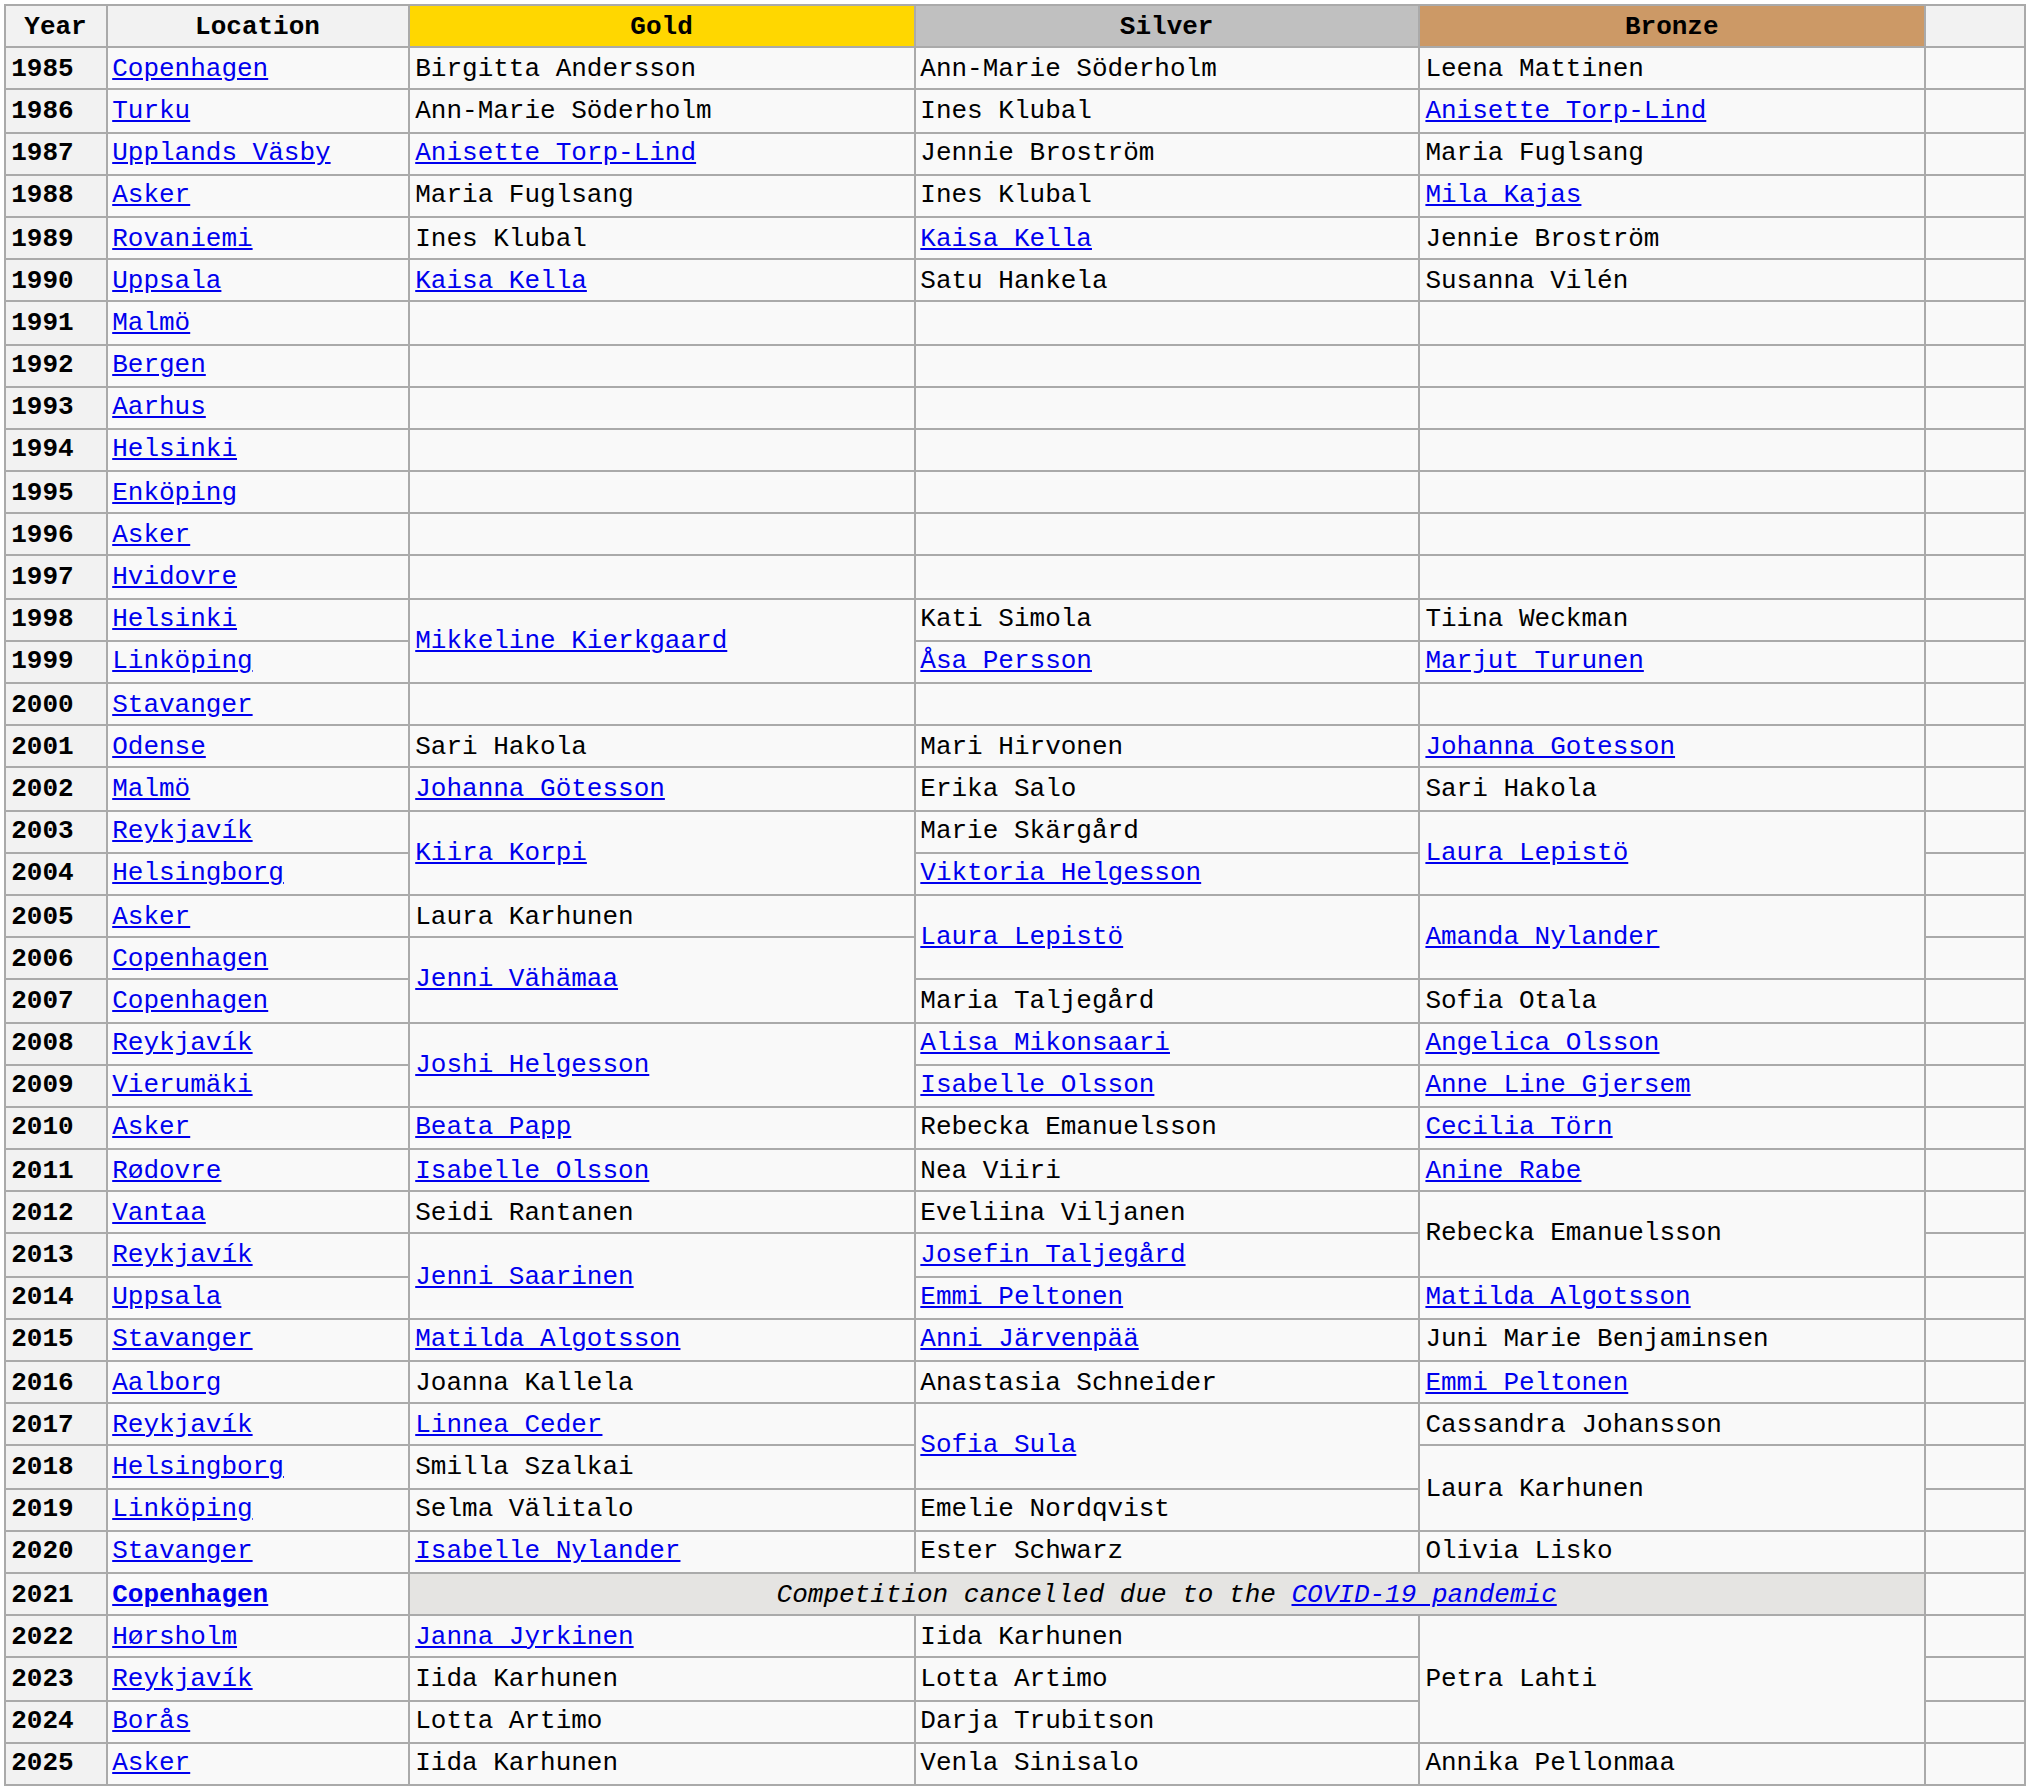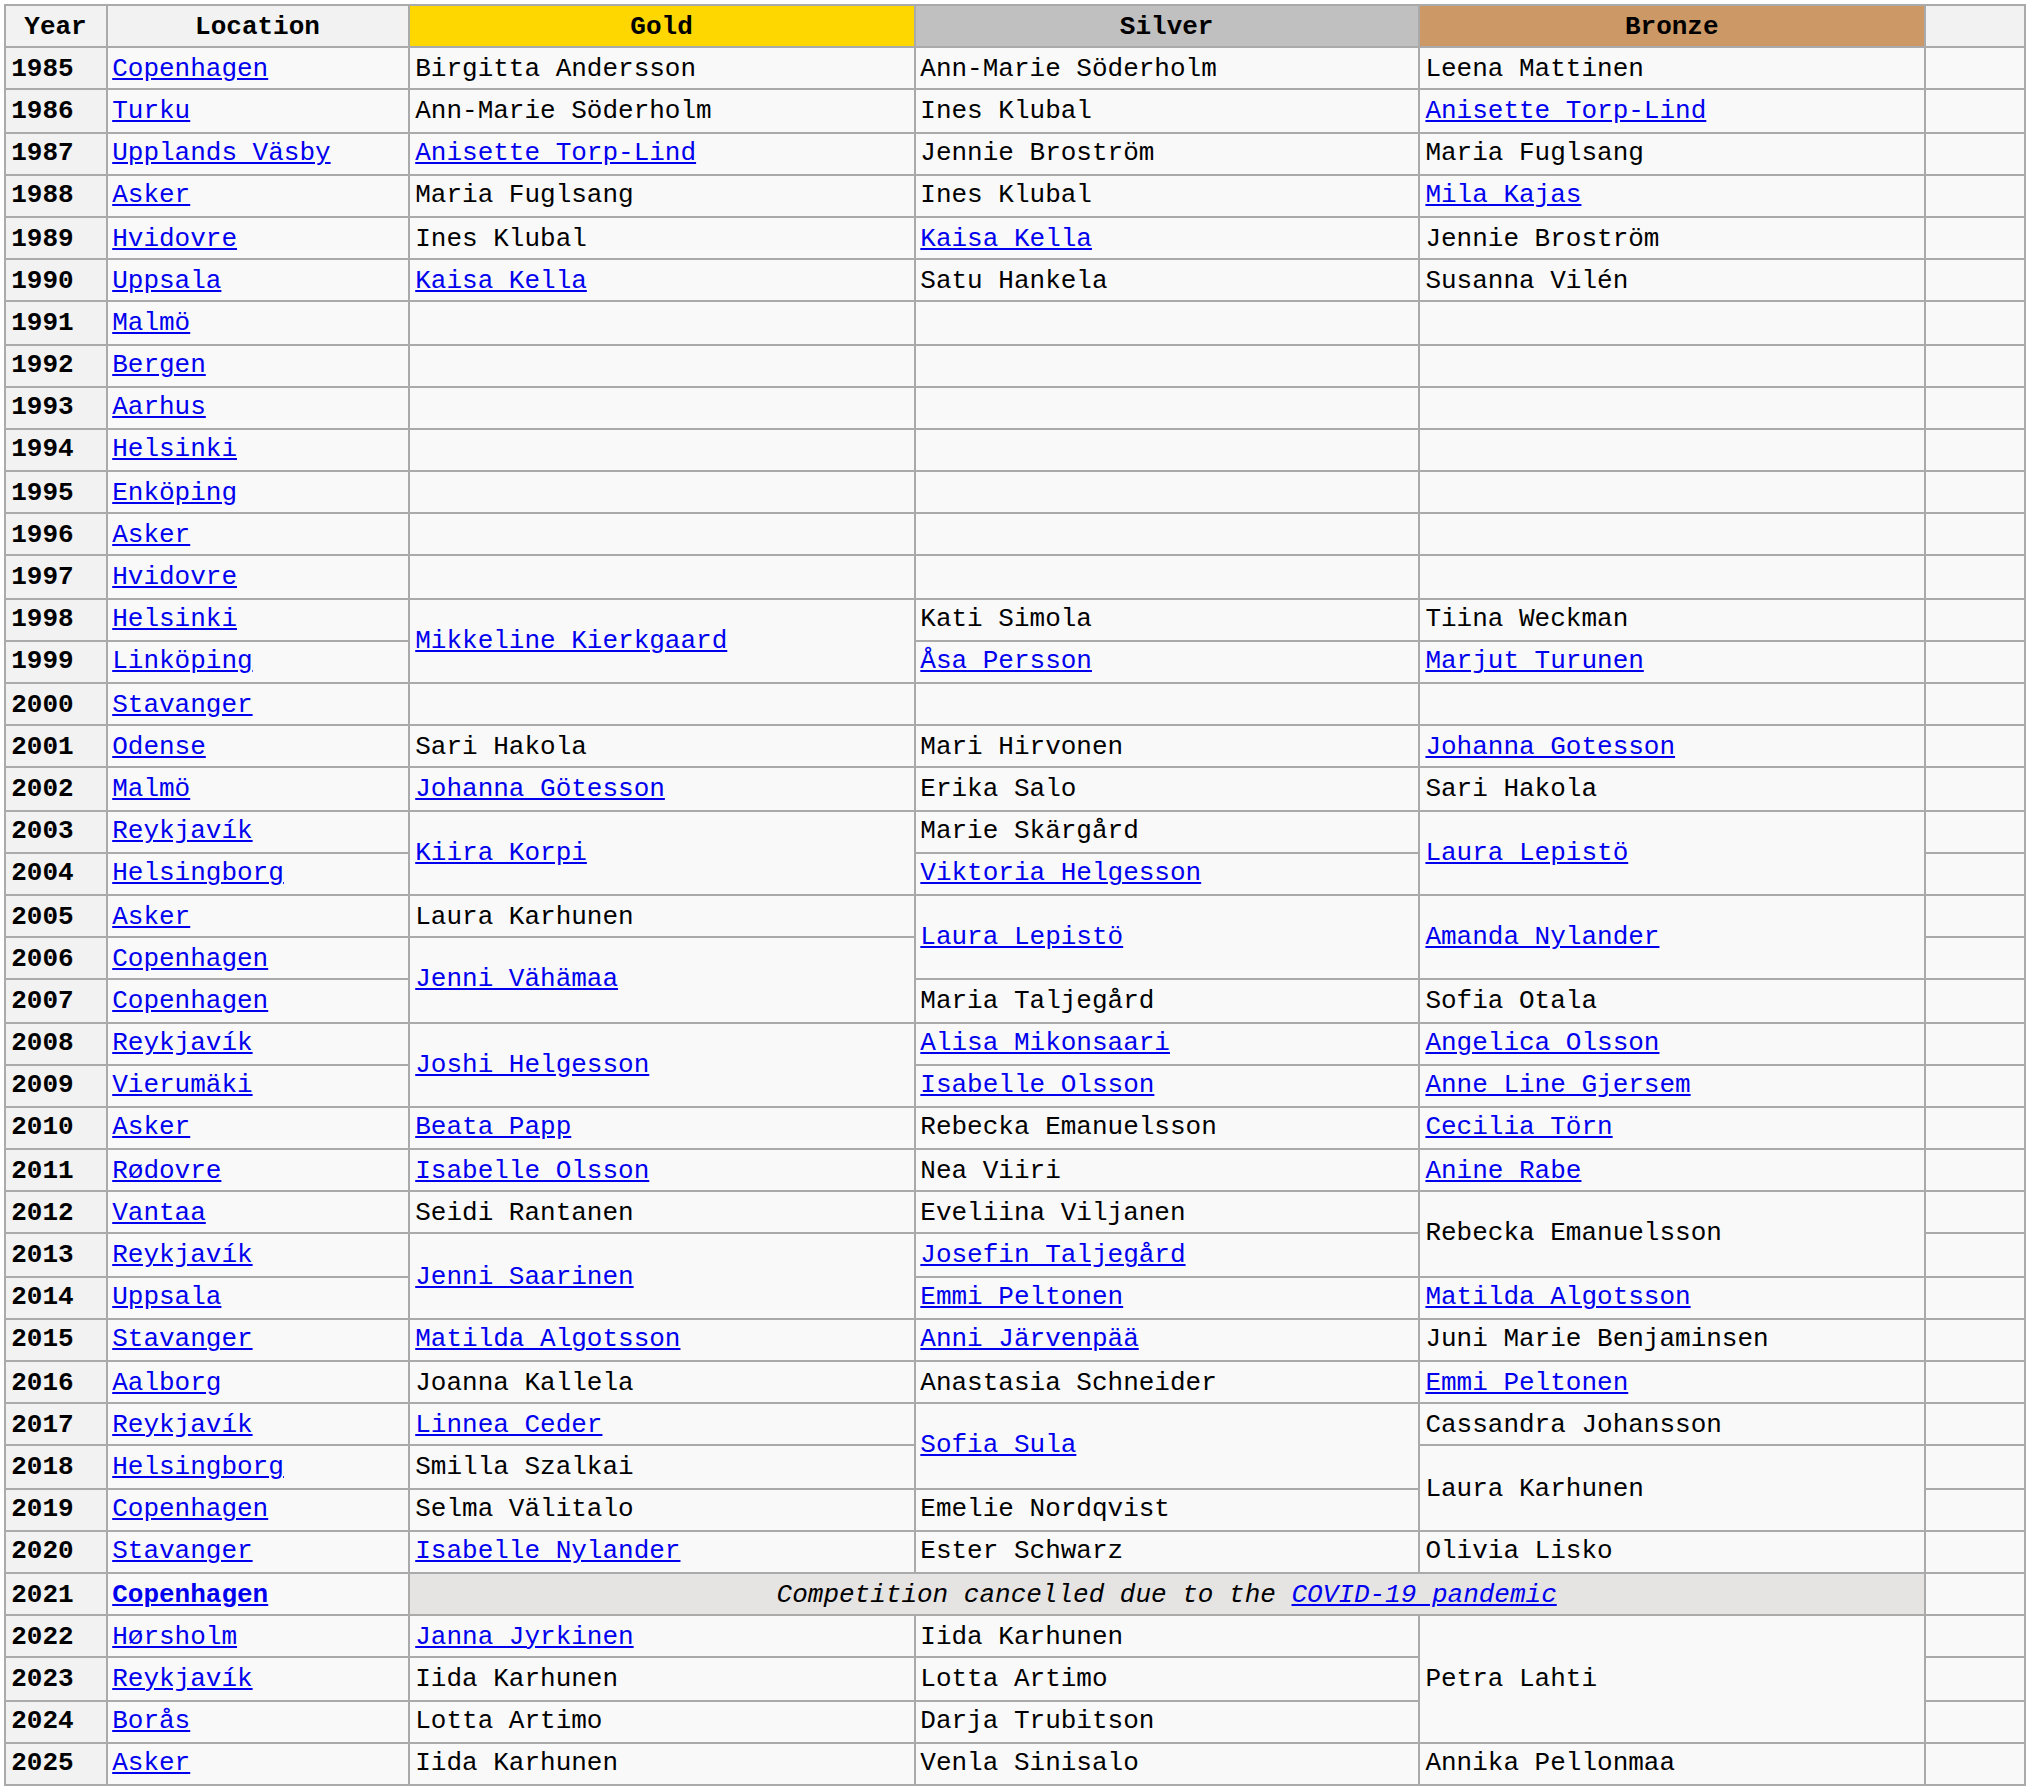 <table class="wikitable unsortable" style="text-align:left; width:80%">
 <tr>
 <th scope="col" style="text-align:center; width:5%">Year</th>
 <th scope="col" style="text-align:center; width:15%">Location</th>
 <th scope="col" style="text-align:center; width:25%; background:gold">Gold</th>
 <th scope="col" style="text-align:center; width:25%; background:silver">Silver</th>
 <th scope="col" style="text-align:center; width:25%; background:#c96">Bronze</th>
 <th scope="col" style="text-align:center; width:5%"></th>
 </tr>
 <tr>
 <th scope="row" style="text-align:left">1985</th>
 <td> <a href='#'>Copenhagen</a></td>
 <td> Birgitta Andersson</td>
 <td> Ann-Marie Söderholm</td>
 <td> Leena Mattinen</td>
 <td></td>
 </tr>
 <tr>
 <th scope="row" style="text-align:left">1986</th>
 <td> <a href='#'>Turku</a></td>
 <td> Ann-Marie Söderholm</td>
 <td> Ines Klubal</td>
 <td> <a href='#'>Anisette Torp-Lind</a></td>
 <td></td>
 </tr>
 <tr>
 <th scope="row" style="text-align:left">1987</th>
 <td> <a href='#'>Upplands Väsby</a></td>
 <td> <a href='#'>Anisette Torp-Lind</a></td>
 <td> Jennie Broström</td>
 <td> Maria Fuglsang</td>
 <td></td>
 </tr>
 <tr>
 <th scope="row" style="text-align:left">1988</th>
 <td> <a href='#'>Asker</a></td>
 <td> Maria Fuglsang</td>
 <td> Ines Klubal</td>
 <td> <a href='#'>Mila Kajas</a></td>
 <td></td>
 </tr>
 <tr>
 <th scope="row" style="text-align:left">1989</th>
-<td> <a href='#'>Rovaniemi</a></td>
+<td> <a href='#'>Hvidovre</a></td>
 <td> Ines Klubal</td>
 <td> <a href='#'>Kaisa Kella</a></td>
 <td> Jennie Broström</td>
 <td></td>
 </tr>
 <tr>
 <th scope="row" style="text-align:left">1990</th>
 <td> <a href='#'>Uppsala</a></td>
 <td> <a href='#'>Kaisa Kella</a></td>
 <td> Satu Hankela</td>
 <td> Susanna Vilén</td>
 <td></td>
 </tr>
 <tr>
 <th scope="row" style="text-align:left">1991</th>
 <td> <a href='#'>Malmö</a></td>
 <td></td>
 <td></td>
 <td></td>
 <td></td>
 </tr>
 <tr>
 <th scope="row" style="text-align:left">1992</th>
 <td> <a href='#'>Bergen</a></td>
 <td></td>
 <td></td>
 <td></td>
 <td></td>
 </tr>
 <tr>
 <th scope="row" style="text-align:left">1993</th>
 <td> <a href='#'>Aarhus</a></td>
 <td></td>
 <td></td>
 <td></td>
 <td></td>
 </tr>
 <tr>
 <th scope="row" style="text-align:left">1994</th>
 <td> <a href='#'>Helsinki</a></td>
 <td></td>
 <td></td>
 <td></td>
 <td></td>
 </tr>
 <tr>
 <th scope="row" style="text-align:left">1995</th>
 <td> <a href='#'>Enköping</a></td>
 <td></td>
 <td></td>
 <td></td>
 <td></td>
 </tr>
 <tr>
 <th scope="row" style="text-align:left">1996</th>
 <td> <a href='#'>Asker</a></td>
 <td></td>
 <td></td>
 <td></td>
 <td></td>
 </tr>
 <tr>
 <th scope="row" style="text-align:left">1997</th>
 <td> <a href='#'>Hvidovre</a></td>
 <td></td>
 <td></td>
 <td></td>
 <td></td>
 </tr>
 <tr>
 <th scope="row" style="text-align:left">1998</th>
 <td> <a href='#'>Helsinki</a></td>
 <td rowspan="2"> <a href='#'>Mikkeline Kierkgaard</a></td>
 <td> Kati Simola</td>
 <td> Tiina Weckman</td>
 <td></td>
 </tr>
 <tr>
 <th scope="row" style="text-align:left">1999</th>
 <td> <a href='#'>Linköping</a></td>
 <td> <a href='#'>Åsa Persson</a></td>
 <td> <a href='#'>Marjut Turunen</a></td>
 <td></td>
 </tr>
 <tr>
 <th scope="row" style="text-align:left">2000</th>
 <td> <a href='#'>Stavanger</a></td>
 <td></td>
 <td></td>
 <td></td>
 <td></td>
 </tr>
 <tr>
 <th scope="row" style="text-align:left">2001</th>
 <td> <a href='#'>Odense</a></td>
 <td> Sari Hakola</td>
 <td> Mari Hirvonen</td>
 <td> <a href='#'>Johanna Gotesson</a></td>
 <td></td>
 </tr>
 <tr>
 <th scope="row" style="text-align:left">2002</th>
 <td> <a href='#'>Malmö</a></td>
 <td> <a href='#'>Johanna Götesson</a></td>
 <td> Erika Salo</td>
 <td> Sari Hakola</td>
 <td></td>
 </tr>
 <tr>
 <th scope="row" style="text-align:left">2003</th>
 <td> <a href='#'>Reykjavík</a></td>
 <td rowspan="2"> <a href='#'>Kiira Korpi</a></td>
 <td> Marie Skärgård</td>
 <td rowspan="2"> <a href='#'>Laura Lepistö</a></td>
 <td></td>
 </tr>
 <tr>
 <th scope="row" style="text-align:left">2004</th>
 <td> <a href='#'>Helsingborg</a></td>
 <td> <a href='#'>Viktoria Helgesson</a></td>
 <td></td>
 </tr>
 <tr>
 <th scope="row" style="text-align:left">2005</th>
 <td> <a href='#'>Asker</a></td>
 <td> Laura Karhunen</td>
 <td rowspan="2"> <a href='#'>Laura Lepistö</a></td>
 <td rowspan="2"> <a href='#'>Amanda Nylander</a></td>
 <td></td>
 </tr>
 <tr>
 <th scope="row" style="text-align:left">2006</th>
 <td> <a href='#'>Copenhagen</a></td>
 <td rowspan="2"> <a href='#'>Jenni Vähämaa</a></td>
 <td></td>
 </tr>
 <tr>
 <th scope="row" style="text-align:left">2007</th>
 <td> <a href='#'>Copenhagen</a></td>
 <td> Maria Taljegård</td>
 <td> Sofia Otala</td>
 <td></td>
 </tr>
 <tr>
 <th scope="row" style="text-align:left">2008</th>
 <td> <a href='#'>Reykjavík</a></td>
 <td rowspan="2"> <a href='#'>Joshi Helgesson</a></td>
 <td> <a href='#'>Alisa Mikonsaari</a></td>
 <td> <a href='#'>Angelica Olsson</a></td>
 <td></td>
 </tr>
 <tr>
 <th scope="row" style="text-align:left">2009</th>
 <td> <a href='#'>Vierumäki</a></td>
 <td> <a href='#'>Isabelle Olsson</a></td>
 <td> <a href='#'>Anne Line Gjersem</a></td>
 <td></td>
 </tr>
 <tr>
 <th scope="row" style="text-align:left">2010</th>
 <td> <a href='#'>Asker</a></td>
 <td> <a href='#'>Beata Papp</a></td>
 <td> Rebecka Emanuelsson</td>
 <td> <a href='#'>Cecilia Törn</a></td>
 <td></td>
 </tr>
 <tr>
 <th scope="row" style="text-align:left">2011</th>
 <td> <a href='#'>Rødovre</a></td>
 <td> <a href='#'>Isabelle Olsson</a></td>
 <td> Nea Viiri</td>
 <td> <a href='#'>Anine Rabe</a></td>
 <td></td>
 </tr>
 <tr>
 <th scope="row" style="text-align:left">2012</th>
 <td> <a href='#'>Vantaa</a></td>
 <td> Seidi Rantanen</td>
 <td> Eveliina Viljanen</td>
 <td rowspan="2"> Rebecka Emanuelsson</td>
 <td></td>
 </tr>
 <tr>
 <th scope="row" style="text-align:left">2013</th>
 <td> <a href='#'>Reykjavík</a></td>
 <td rowspan="2"> <a href='#'>Jenni Saarinen</a></td>
 <td> <a href='#'>Josefin Taljegård</a></td>
 <td></td>
 </tr>
 <tr>
 <th scope="row" style="text-align:left">2014</th>
 <td> <a href='#'>Uppsala</a></td>
 <td> <a href='#'>Emmi Peltonen</a></td>
 <td> <a href='#'>Matilda Algotsson</a></td>
 <td></td>
 </tr>
 <tr>
 <th scope="row" style="text-align:left">2015</th>
 <td> <a href='#'>Stavanger</a></td>
 <td> <a href='#'>Matilda Algotsson</a></td>
 <td> <a href='#'>Anni Järvenpää</a></td>
 <td> Juni Marie Benjaminsen</td>
 <td></td>
 </tr>
 <tr>
 <th scope="row" style="text-align:left">2016</th>
 <td> <a href='#'>Aalborg</a></td>
 <td> Joanna Kallela</td>
 <td> Anastasia Schneider</td>
 <td> <a href='#'>Emmi Peltonen</a></td>
 <td></td>
 </tr>
 <tr>
 <th scope="row" style="text-align:left">2017</th>
 <td> <a href='#'>Reykjavík</a></td>
 <td> <a href='#'>Linnea Ceder</a></td>
 <td rowspan="2"> <a href='#'>Sofia Sula</a></td>
 <td> Cassandra Johansson</td>
 <td></td>
 </tr>
 <tr>
 <th scope="row" style="text-align:left">2018</th>
 <td> <a href='#'>Helsingborg</a></td>
 <td> Smilla Szalkai</td>
 <td rowspan="2"> Laura Karhunen</td>
 <td></td>
 </tr>
 <tr>
 <th scope="row" style="text-align:left">2019</th>
-<td> <a href='#'>Linköping</a></td>
+<td> <a href='#'>Copenhagen</a></td>
 <td> Selma Välitalo</td>
 <td> Emelie Nordqvist</td>
 <td></td>
 </tr>
 <tr>
 <th scope="row" style="text-align:left">2020</th>
 <td> <a href='#'>Stavanger</a></td>
 <td> <a href='#'>Isabelle Nylander</a></td>
 <td> Ester Schwarz</td>
 <td> Olivia Lisko</td>
 <td></td>
 </tr>
 <tr>
 <th scope="row" style="text-align:left">2021</th>
 <td><strong> <a href='#'>Copenhagen</a></strong></td>
 <td colspan="3" align="center" bgcolor="e5e4e2"><em>Competition cancelled due to the <a href='#'>COVID-19 pandemic</a></em></td>
 <td></td>
 </tr>
 <tr>
 <th scope="row" style="text-align:left">2022</th>
 <td> <a href='#'>Hørsholm</a></td>
 <td> <a href='#'>Janna Jyrkinen</a></td>
 <td> Iida Karhunen</td>
 <td rowspan="3"> Petra Lahti</td>
 <td></td>
 </tr>
 <tr>
 <th scope="row" style="text-align:left">2023</th>
 <td> <a href='#'>Reykjavík</a></td>
 <td> Iida Karhunen</td>
 <td> Lotta Artimo</td>
 <td></td>
 </tr>
 <tr>
 <th scope="row" style="text-align:left">2024</th>
 <td> <a href='#'>Borås</a></td>
 <td> Lotta Artimo</td>
 <td> Darja Trubitson</td>
 <td></td>
 </tr>
 <tr>
 <th scope="row" style="text-align:left">2025</th>
 <td> <a href='#'>Asker</a></td>
 <td> Iida Karhunen</td>
 <td> Venla Sinisalo</td>
 <td> Annika Pellonmaa</td>
 <td></td>
 </tr>
 </table>
